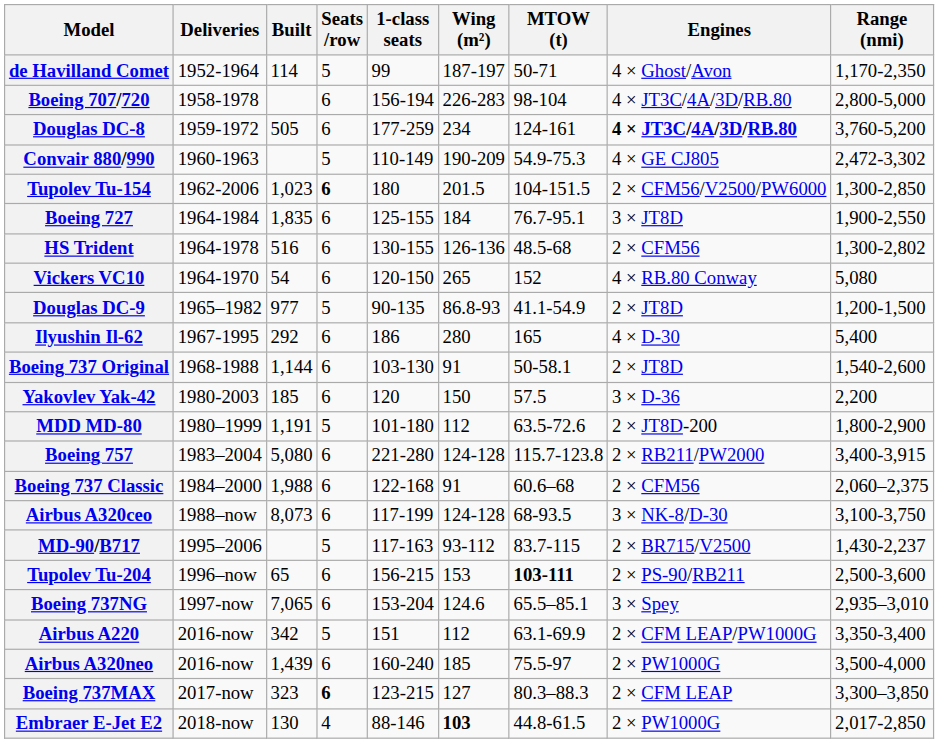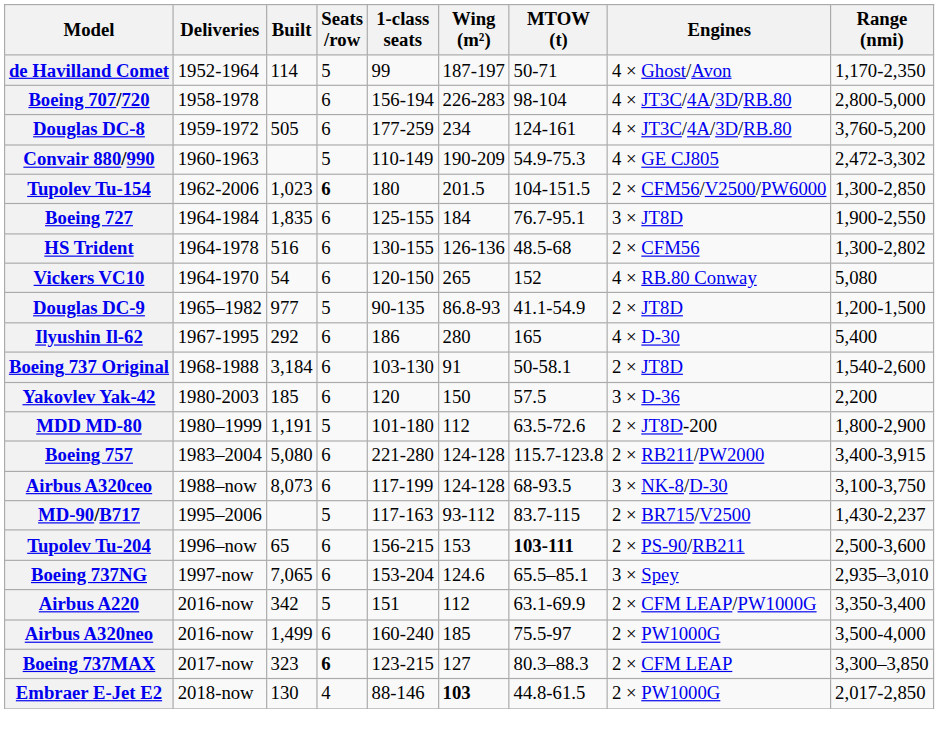 <table class="wikitable sortable" style=text-align:center">
 <tr>
 <th>Model</th>
 <th>Deliveries</th>
 <th>Built</th>
 <th>Seats<br>/row</th>
 <th>1-class<br>seats</th>
 <th>Wing<br>(m²)</th>
 <th>MTOW<br>(t)</th>
 <th>Engines</th>
 <th data-sort-type=number>Range<br>(nmi)</th>
 </tr>
 <tr>
 <th><a href='#'>de Havilland Comet</a></th>
 <td>1952-1964</td>
 <td>114</td>
 <td>5</td>
 <td>99</td>
 <td>187-197</td>
 <td>50-71</td>
 <td>4 × <a href='#'>Ghost</a>/<a href='#'>Avon</a></td>
 <td data-sort-value= >1,170-2,350</td>
 </tr>
 <tr>
 <th><a href='#'>Boeing 707</a>/<a href='#'>720</a></th>
 <td>1958-1978</td>
 <td></td>
 <td>6</td>
 <td>156-194</td>
 <td>226-283</td>
 <td>98-104</td>
 <td>4 × <a href='#'>JT3C</a>/<a href='#'>4A</a>/<a href='#'>3D</a>/<a href='#'>RB.80</a></td>
 <td data-sort-value= >2,800-5,000</td>
 </tr>
 <tr>
 <th><a href='#'>Douglas DC-8</a></th>
 <td>1959-1972</td>
 <td>505</td>
 <td>6</td>
 <td>177-259</td>
 <td>234</td>
 <td>124-161</td>
-<td><strong>4 × <a href='#'>JT3C</a>/<a href='#'>4A</a>/<a href='#'>3D</a>/<a href='#'>RB.80</a></strong></td>
+<td>4 × <a href='#'>JT3C</a>/<a href='#'>4A</a>/<a href='#'>3D</a>/<a href='#'>RB.80</a></td>
 <td data-sort-value= >3,760-5,200</td>
 </tr>
 <tr>
 <th><a href='#'>Convair 880</a>/<a href='#'>990</a></th>
 <td>1960-1963</td>
 <td></td>
 <td>5</td>
 <td>110-149</td>
 <td>190-209</td>
 <td>54.9-75.3</td>
 <td>4 × <a href='#'>GE CJ805</a></td>
 <td data-sort-value= >2,472-3,302</td>
 </tr>
 <tr>
 <th><a href='#'>Tupolev Tu-154</a></th>
 <td>1962-2006</td>
 <td>1,023</td>
 <td><strong>6</strong></td>
 <td>180</td>
 <td>201.5</td>
 <td>104-151.5</td>
 <td>2 × <a href='#'>CFM56</a>/<a href='#'>V2500</a>/<a href='#'>PW6000</a></td>
 <td data-sort-value= >1,300-2,850</td>
 </tr>
 <tr>
 <th><a href='#'>Boeing 727</a></th>
 <td>1964-1984</td>
 <td>1,835</td>
 <td>6</td>
 <td>125-155</td>
 <td>184</td>
 <td>76.7-95.1</td>
 <td>3 × <a href='#'>JT8D</a></td>
 <td data-sort-value= >1,900-2,550</td>
 </tr>
 <tr>
 <th><a href='#'>HS Trident</a></th>
 <td>1964-1978</td>
 <td>516</td>
 <td>6</td>
 <td>130-155</td>
 <td>126-136</td>
 <td>48.5-68</td>
 <td>2 × <a href='#'>CFM56</a></td>
 <td data-sort-value= >1,300-2,802</td>
 </tr>
 <tr>
 <th><a href='#'>Vickers VC10</a></th>
 <td>1964-1970</td>
 <td>54</td>
 <td>6</td>
 <td>120-150</td>
 <td>265</td>
 <td>152</td>
 <td>4 × <a href='#'>RB.80 Conway</a></td>
 <td>5,080</td>
 </tr>
 <tr>
 <th><a href='#'>Douglas DC-9</a></th>
 <td>1965–1982</td>
 <td>977</td>
 <td>5</td>
 <td>90-135</td>
 <td>86.8-93</td>
 <td>41.1-54.9</td>
 <td>2 × <a href='#'>JT8D</a></td>
 <td data-sort-value= >1,200-1,500</td>
 </tr>
 <tr>
 <th><a href='#'>Ilyushin Il-62</a></th>
 <td>1967-1995</td>
 <td>292</td>
 <td>6</td>
 <td>186</td>
 <td>280</td>
 <td>165</td>
 <td>4 × <a href='#'>D-30</a></td>
 <td>5,400</td>
 </tr>
 <tr>
 <th><a href='#'>Boeing 737 Original</a></th>
 <td>1968-1988</td>
-<td>1,144</td>
+<td>3,184</td>
 <td>6</td>
 <td>103-130</td>
 <td>91</td>
 <td>50-58.1</td>
 <td>2 × <a href='#'>JT8D</a></td>
 <td data-sort-value= >1,540-2,600</td>
 </tr>
 <tr>
 <th><a href='#'>Yakovlev Yak-42</a></th>
 <td>1980-2003</td>
 <td>185</td>
 <td>6</td>
 <td>120</td>
 <td>150</td>
 <td>57.5</td>
 <td>3 × <a href='#'>D-36</a></td>
 <td>2,200</td>
 </tr>
 <tr>
 <th><a href='#'>MDD MD-80</a></th>
 <td>1980–1999</td>
 <td>1,191</td>
 <td>5</td>
 <td>101-180</td>
 <td>112</td>
 <td>63.5-72.6</td>
 <td>2 × <a href='#'>JT8D</a>-200</td>
 <td data-sort-value= >1,800-2,900</td>
 </tr>
 <tr>
 <th><a href='#'>Boeing 757</a></th>
 <td>1983–2004</td>
 <td>5,080</td>
 <td>6</td>
 <td>221-280</td>
 <td>124-128</td>
 <td>115.7-123.8</td>
 <td>2 × <a href='#'>RB211</a>/<a href='#'>PW2000</a></td>
 <td data-sort-value= >3,400-3,915</td>
-</tr>
-<tr>
-<th><a href='#'>Boeing 737 Classic</a></th>
-<td>1984–2000</td>
-<td>1,988</td>
-<td>6</td>
-<td>122-168</td>
-<td>91</td>
-<td>60.6–68</td>
-<td>2 × <a href='#'>CFM56</a></td>
-<td data-sort-value= >2,060–2,375</td>
 </tr>
 <tr>
 <th><a href='#'>Airbus A320ceo</a></th>
 <td>1988–now</td>
 <td>8,073</td>
 <td>6</td>
 <td>117-199</td>
 <td>124-128</td>
 <td>68-93.5</td>
 <td>3 × <a href='#'>NK-8</a>/<a href='#'>D-30</a></td>
 <td data-sort-value= >3,100-3,750</td>
 </tr>
 <tr>
 <th><a href='#'>MD-90</a>/<a href='#'>B717</a></th>
 <td>1995–2006</td>
 <td></td>
 <td>5</td>
 <td>117-163</td>
 <td>93-112</td>
 <td>83.7-115</td>
 <td>2 × <a href='#'>BR715</a>/<a href='#'>V2500</a></td>
 <td data-sort-value= >1,430-2,237</td>
 </tr>
 <tr>
 <th><a href='#'>Tupolev Tu-204</a></th>
 <td>1996–now</td>
 <td>65</td>
 <td>6</td>
 <td>156-215</td>
 <td>153</td>
 <td><strong>103-111</strong></td>
 <td>2 × <a href='#'>PS-90</a>/<a href='#'>RB211</a></td>
 <td data-sort-value= >2,500-3,600</td>
 </tr>
 <tr>
 <th><a href='#'>Boeing 737NG</a></th>
 <td>1997-now</td>
 <td>7,065</td>
 <td>6</td>
 <td>153-204</td>
 <td>124.6</td>
 <td>65.5–85.1</td>
 <td>3 × <a href='#'>Spey</a></td>
 <td data-sort-value= >2,935–3,010</td>
 </tr>
 <tr>
 <th><a href='#'>Airbus A220</a></th>
 <td>2016-now</td>
 <td>342</td>
 <td>5</td>
 <td>151</td>
 <td>112</td>
 <td>63.1-69.9</td>
 <td>2 × <a href='#'>CFM LEAP</a>/<a href='#'>PW1000G</a></td>
 <td data-sort-value= >3,350-3,400</td>
 </tr>
 <tr>
 <th><a href='#'>Airbus A320neo</a></th>
 <td>2016-now</td>
-<td>1,439</td>
+<td>1,499</td>
 <td>6</td>
 <td>160-240</td>
 <td>185</td>
 <td>75.5-97</td>
 <td>2 × <a href='#'>PW1000G</a></td>
 <td data-sort-value= >3,500-4,000</td>
 </tr>
 <tr>
 <th><a href='#'>Boeing 737MAX</a></th>
 <td>2017-now</td>
 <td>323</td>
 <td><strong>6</strong></td>
 <td>123-215</td>
 <td>127</td>
 <td>80.3–88.3</td>
 <td>2 × <a href='#'>CFM LEAP</a></td>
 <td data-sort-value= >3,300–3,850</td>
 </tr>
 <tr>
 <th><a href='#'>Embraer E-Jet E2</a></th>
 <td>2018-now</td>
 <td>130</td>
 <td>4</td>
 <td>88-146</td>
 <td><strong>103</strong></td>
 <td>44.8-61.5</td>
 <td>2 × <a href='#'>PW1000G</a></td>
 <td data-sort-value= >2,017-2,850</td>
 </tr>
 </table>
